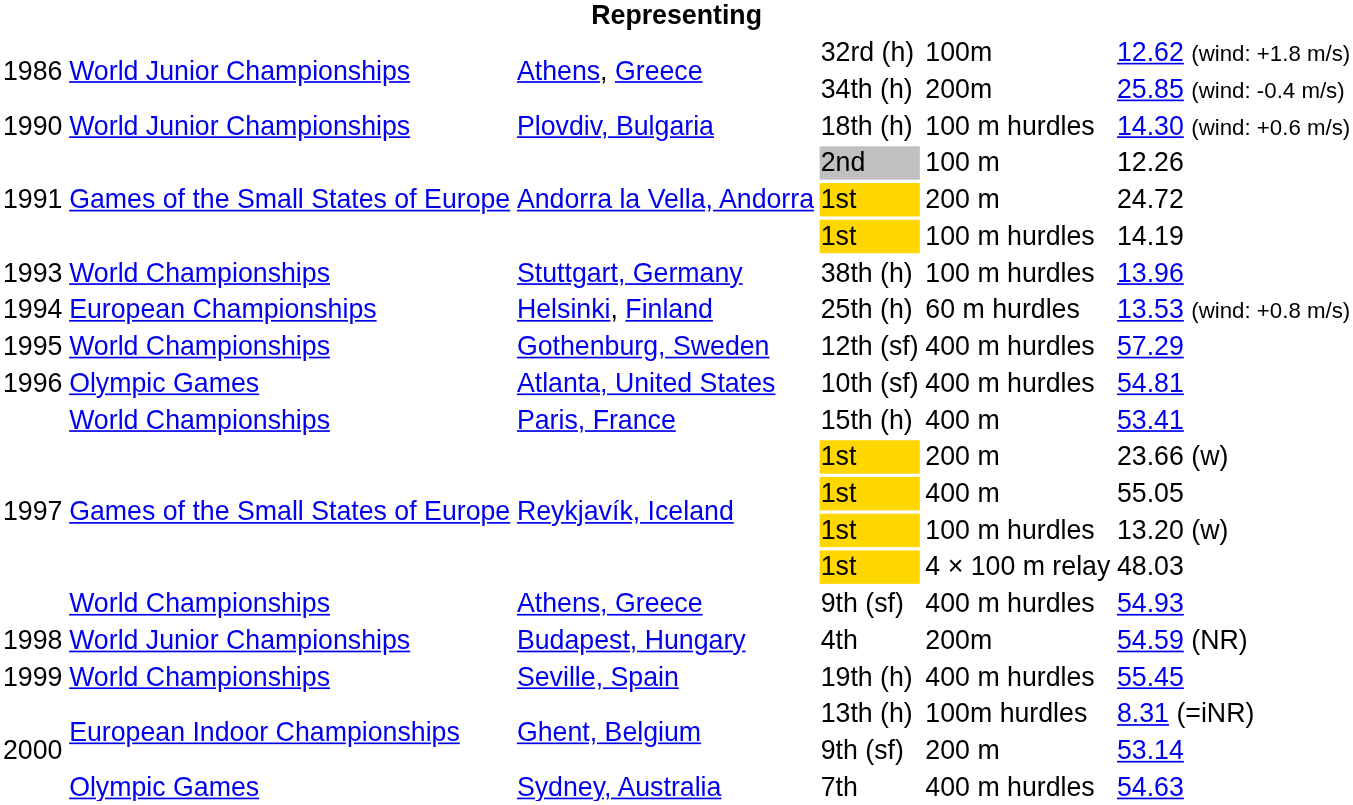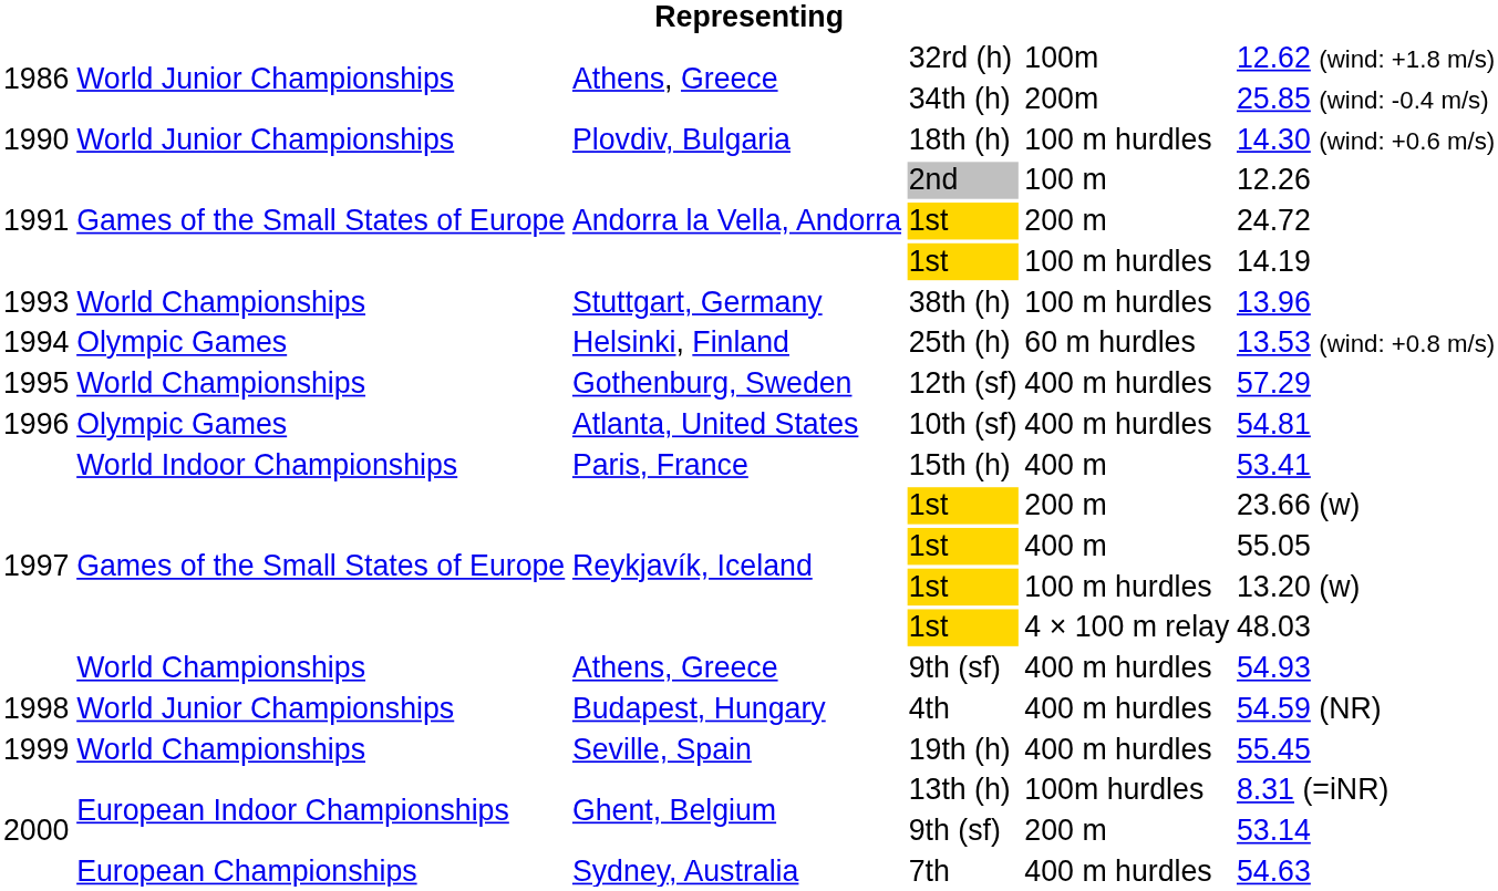 <table>
 <tr>
 <th colspan="6">Representing </th>
 </tr>
 <tr>
 <td rowspan=2>1986</td>
 <td rowspan=2><a href='#'>World Junior Championships</a></td>
 <td rowspan=2><a href='#'>Athens</a>, <a href='#'>Greece</a></td>
 <td>32rd (h)</td>
 <td>100m</td>
 <td><a href='#'>12.62</a> <small>(wind: +1.8 m/s)</small></td>
 </tr>
 <tr>
 <td>34th (h)</td>
 <td>200m</td>
 <td><a href='#'>25.85</a> <small>(wind: -0.4 m/s)</small></td>
 </tr>
 <tr>
 <td>1990</td>
 <td><a href='#'>World Junior Championships</a></td>
 <td><a href='#'>Plovdiv, Bulgaria</a></td>
 <td>18th (h)</td>
 <td>100 m hurdles</td>
 <td><a href='#'>14.30</a> <small>(wind: +0.6 m/s)</small></td>
 </tr>
 <tr>
 <td rowspan=3>1991</td>
 <td rowspan=3><a href='#'>Games of the Small States of Europe</a></td>
 <td rowspan=3><a href='#'>Andorra la Vella, Andorra</a></td>
 <td bgcolor=silver>2nd</td>
 <td>100 m</td>
 <td>12.26</td>
 </tr>
 <tr>
 <td bgcolor=gold>1st</td>
 <td>200 m</td>
 <td>24.72</td>
 </tr>
 <tr>
 <td bgcolor=gold>1st</td>
 <td>100 m hurdles</td>
 <td>14.19</td>
 </tr>
 <tr>
 <td>1993</td>
 <td><a href='#'>World Championships</a></td>
 <td><a href='#'>Stuttgart, Germany</a></td>
 <td>38th (h)</td>
 <td>100 m hurdles</td>
 <td><a href='#'>13.96</a></td>
 </tr>
 <tr>
 <td>1994</td>
-<td><a href='#'>European Championships</a></td>
+<td><a href='#'>Olympic Games</a></td>
 <td><a href='#'>Helsinki</a>, <a href='#'>Finland</a></td>
 <td>25th (h)</td>
 <td>60 m hurdles</td>
 <td><a href='#'>13.53</a> <small>(wind: +0.8 m/s)</small></td>
 </tr>
 <tr>
 <td>1995</td>
 <td><a href='#'>World Championships</a></td>
 <td><a href='#'>Gothenburg, Sweden</a></td>
 <td>12th (sf)</td>
 <td>400 m hurdles</td>
 <td><a href='#'>57.29</a></td>
 </tr>
 <tr>
 <td>1996</td>
 <td><a href='#'>Olympic Games</a></td>
 <td><a href='#'>Atlanta, United States</a></td>
 <td>10th (sf)</td>
 <td>400 m hurdles</td>
 <td><a href='#'>54.81</a></td>
 </tr>
 <tr>
 <td rowspan=6>1997</td>
-<td><a href='#'>World Championships</a></td>
+<td><a href='#'>World Indoor Championships</a></td>
 <td><a href='#'>Paris, France</a></td>
 <td>15th (h)</td>
 <td>400 m</td>
 <td><a href='#'>53.41</a></td>
 </tr>
 <tr>
 <td rowspan=4><a href='#'>Games of the Small States of Europe</a></td>
 <td rowspan=4><a href='#'>Reykjavík, Iceland</a></td>
 <td bgcolor=gold>1st</td>
 <td>200 m</td>
 <td>23.66 (w)</td>
 </tr>
 <tr>
 <td bgcolor=gold>1st</td>
 <td>400 m</td>
 <td>55.05</td>
 </tr>
 <tr>
 <td bgcolor=gold>1st</td>
 <td>100 m hurdles</td>
 <td>13.20 (w)</td>
 </tr>
 <tr>
 <td bgcolor=gold>1st</td>
 <td>4 × 100 m relay</td>
 <td>48.03</td>
 </tr>
 <tr>
 <td><a href='#'>World Championships</a></td>
 <td><a href='#'>Athens, Greece</a></td>
 <td>9th (sf)</td>
 <td>400 m hurdles</td>
 <td><a href='#'>54.93</a></td>
 </tr>
 <tr>
 <td>1998</td>
 <td><a href='#'>World Junior Championships</a></td>
 <td><a href='#'>Budapest, Hungary</a></td>
 <td>4th</td>
-<td>200m</td>
+<td>400 m hurdles</td>
 <td><a href='#'>54.59</a> (NR)</td>
 </tr>
 <tr>
 <td>1999</td>
 <td><a href='#'>World Championships</a></td>
 <td><a href='#'>Seville, Spain</a></td>
 <td>19th (h)</td>
 <td>400 m hurdles</td>
 <td><a href='#'>55.45</a></td>
 </tr>
 <tr>
 <td rowspan=3>2000</td>
 <td rowspan=2><a href='#'>European Indoor Championships</a></td>
 <td rowspan=2><a href='#'>Ghent, Belgium</a></td>
 <td>13th (h)</td>
 <td>100m hurdles</td>
 <td><a href='#'>8.31</a> (=iNR)</td>
 </tr>
 <tr>
 <td>9th (sf)</td>
 <td>200 m</td>
 <td><a href='#'>53.14</a></td>
 </tr>
 <tr>
-<td><a href='#'>Olympic Games</a></td>
+<td><a href='#'>European Championships</a></td>
 <td><a href='#'>Sydney, Australia</a></td>
 <td>7th</td>
 <td>400 m hurdles</td>
 <td><a href='#'>54.63</a></td>
 </tr>
 </table>
